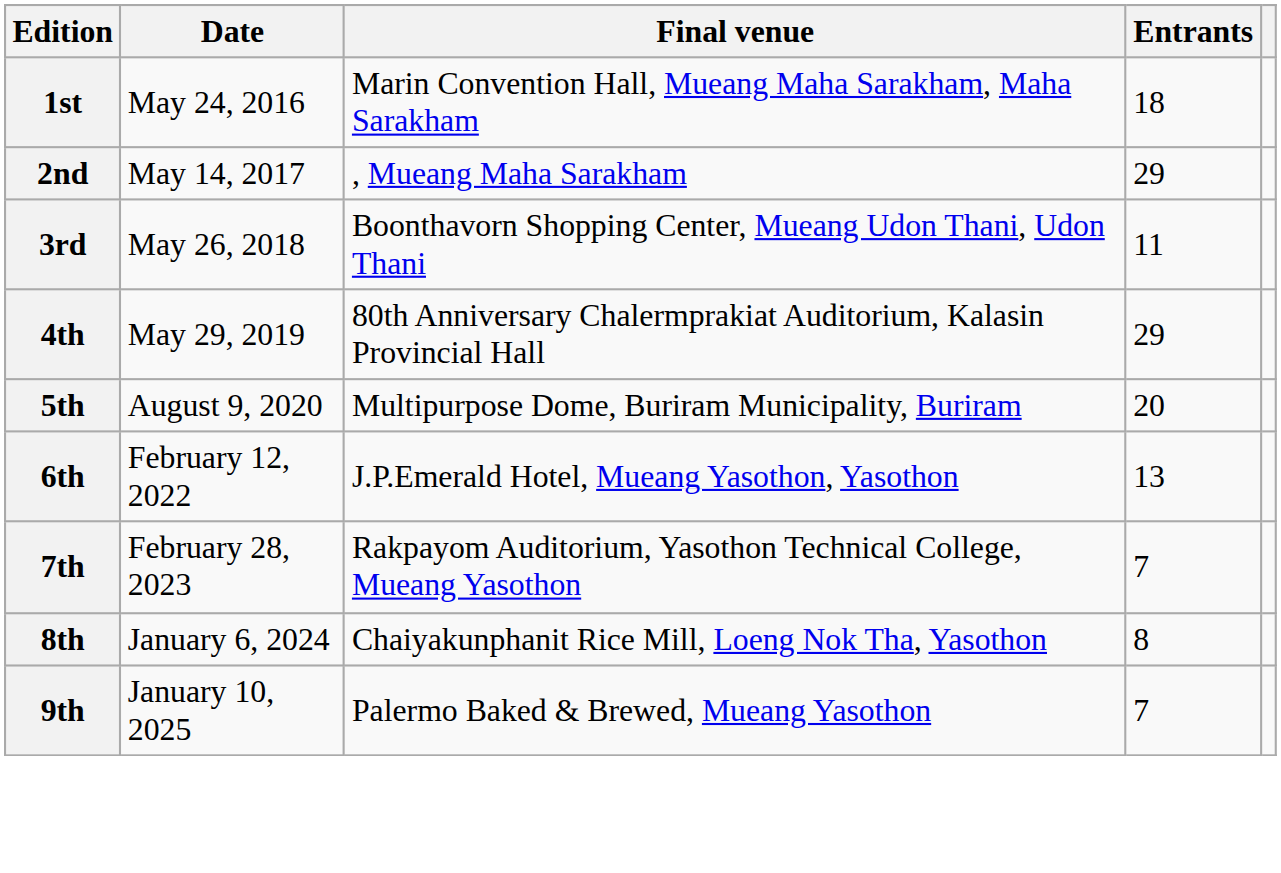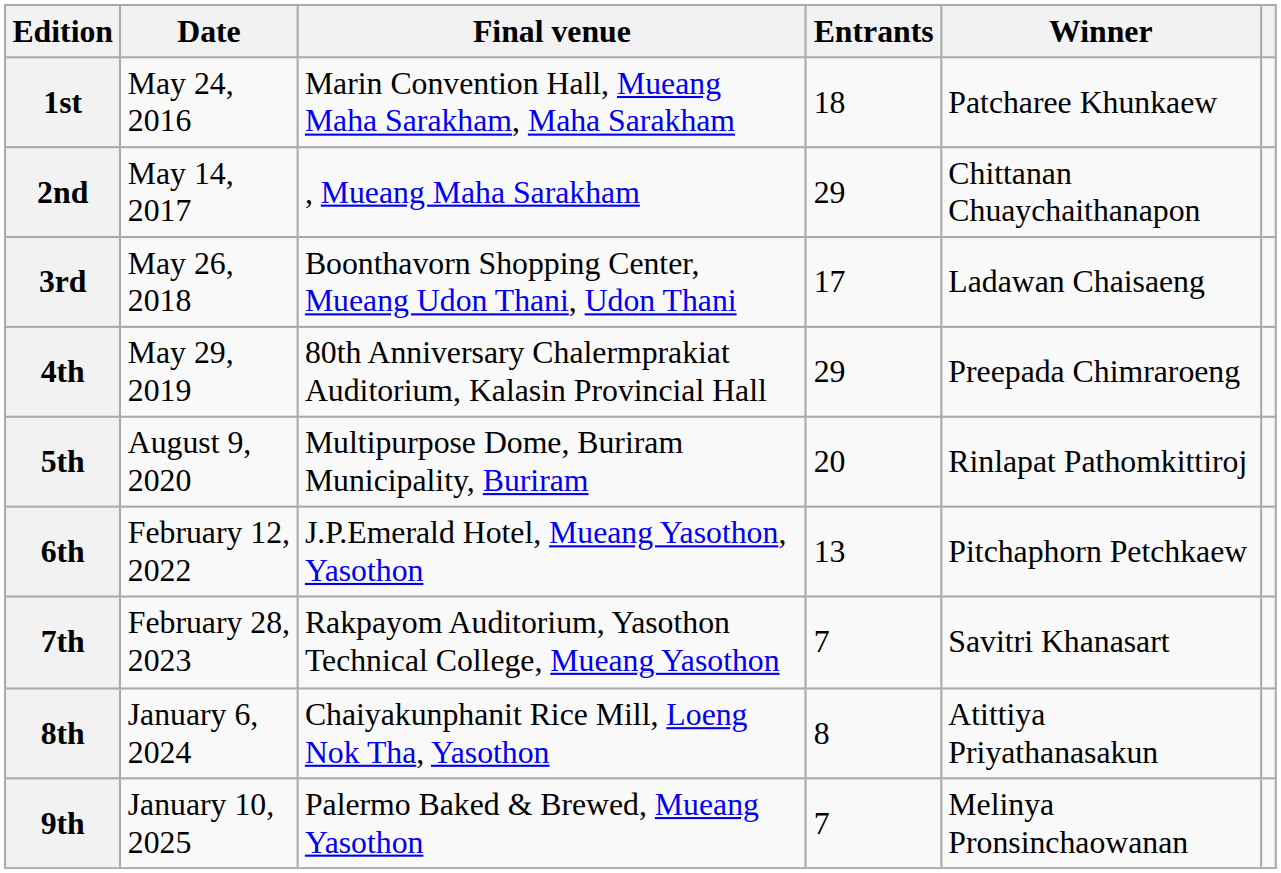 <table class="wikitable defaultcenter col2left col3left col5left" style="font-size:95%;">
 <tr>
 <th>Edition</th>
 <th>Date</th>
 <th>Final venue</th>
 <th>Entrants</th>
+<th>Winner</th>
 <th></th>
 </tr>
 <tr>
 <th>1st</th>
 <td>May 24, 2016</td>
 <td>Marin Convention Hall, <a href='#'>Mueang Maha Sarakham</a>, <a href='#'>Maha Sarakham</a></td>
 <td>18</td>
+<td>Patcharee Khunkaew</td>
 <td></td>
 </tr>
 <tr>
 <th>2nd</th>
 <td>May 14, 2017</td>
 <td>, <a href='#'>Mueang Maha Sarakham</a></td>
 <td>29</td>
+<td>Chittanan Chuaychaithanapon</td>
 <td></td>
 </tr>
 <tr>
 <th>3rd</th>
 <td>May 26, 2018</td>
 <td>Boonthavorn Shopping Center, <a href='#'>Mueang Udon Thani</a>, <a href='#'>Udon Thani</a></td>
-<td>11</td>
+<td>17</td>
+<td>Ladawan Chaisaeng</td>
 <td></td>
 </tr>
 <tr>
 <th>4th</th>
 <td>May 29, 2019</td>
 <td>80th Anniversary Chalermprakiat Auditorium, Kalasin Provincial Hall</td>
 <td>29</td>
+<td>Preepada Chimraroeng</td>
 <td></td>
 </tr>
 <tr>
 <th>5th</th>
 <td>August 9, 2020</td>
 <td>Multipurpose Dome, Buriram Municipality, <a href='#'>Buriram</a></td>
 <td>20</td>
+<td>Rinlapat Pathomkittiroj</td>
 <td></td>
 </tr>
 <tr>
 <th>6th</th>
 <td>February 12, 2022</td>
 <td>J.P.Emerald Hotel, <a href='#'>Mueang Yasothon</a>, <a href='#'>Yasothon</a></td>
 <td>13</td>
+<td>Pitchaphorn Petchkaew</td>
 <td></td>
 </tr>
 <tr>
 <th>7th</th>
 <td>February 28, 2023</td>
 <td>Rakpayom Auditorium, Yasothon Technical College, <a href='#'>Mueang Yasothon</a></td>
 <td>7</td>
+<td>Savitri Khanasart</td>
 <td></td>
 </tr>
 <tr>
 <th>8th</th>
 <td>January 6, 2024</td>
 <td>Chaiyakunphanit Rice Mill, <a href='#'>Loeng Nok Tha</a>, <a href='#'>Yasothon</a></td>
 <td>8</td>
+<td>Atittiya Priyathanasakun</td>
 <td></td>
 </tr>
 <tr>
 <th>9th</th>
 <td>January 10, 2025</td>
 <td>Palermo Baked & Brewed, <a href='#'>Mueang Yasothon</a></td>
 <td>7</td>
+<td>Melinya Pronsinchaowanan</td>
 <td></td>
 </tr>
 </table>
